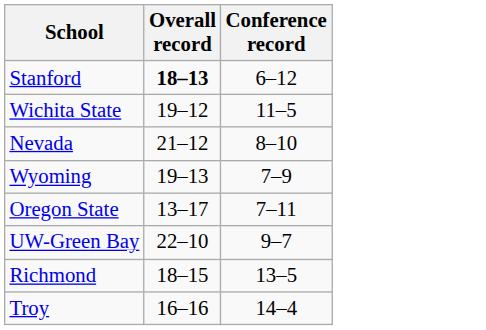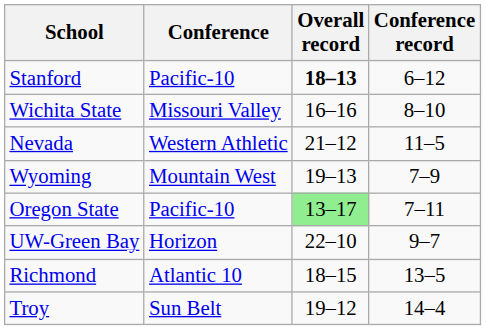 <table class="wikitable sortable" style="text-align:center">
 <tr>
 <th>School</th>
+<th>Conference</th>
 <th>Overall<br>record</th>
 <th>Conference<br>record</th>
 </tr>
 <tr>
 <td align=left><a href='#'>Stanford</a></td>
+<td align=left><a href='#'>Pacific-10</a></td>
 <td><strong>18–13</strong></td>
 <td>6–12</td>
 </tr>
 <tr>
 <td align=left><a href='#'>Wichita State</a></td>
-<td>19–12</td>
+<td align=left><a href='#'>Missouri Valley</a></td>
+<td>16–16</td>
+<td>8–10</td>
+</tr>
+<tr>
+<td align=left><a href='#'>Nevada</a></td>
+<td align=left><a href='#'>Western Athletic</a></td>
+<td>21–12</td>
 <td>11–5</td>
 </tr>
 <tr>
-<td align=left><a href='#'>Nevada</a></td>
-<td>21–12</td>
-<td>8–10</td>
-</tr>
-<tr>
 <td align=left><a href='#'>Wyoming</a></td>
+<td align=left><a href='#'>Mountain West</a></td>
 <td>19–13</td>
 <td>7–9</td>
 </tr>
 <tr>
 <td align=left><a href='#'>Oregon State</a></td>
-<td>13–17</td>
+<td align=left><a href='#'>Pacific-10</a></td>
+<td style="background: lightgreen;">13–17</td>
 <td>7–11</td>
 </tr>
 <tr>
 <td align=left><a href='#'>UW-Green Bay</a></td>
+<td align=left><a href='#'>Horizon</a></td>
 <td>22–10</td>
 <td>9–7</td>
 </tr>
 <tr>
 <td align=left><a href='#'>Richmond</a></td>
+<td align=left><a href='#'>Atlantic 10</a></td>
 <td>18–15</td>
 <td>13–5</td>
 </tr>
 <tr>
 <td align=left><a href='#'>Troy</a></td>
-<td>16–16</td>
+<td align=left><a href='#'>Sun Belt</a></td>
+<td>19–12</td>
 <td>14–4</td>
 </tr>
 </table>
